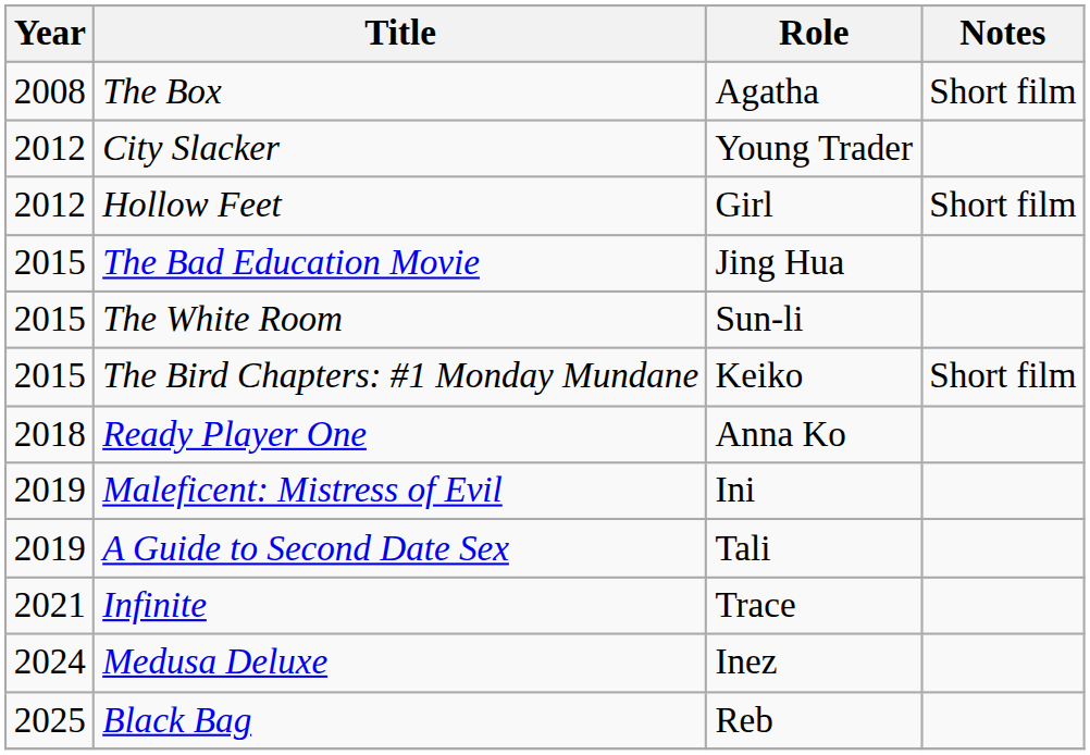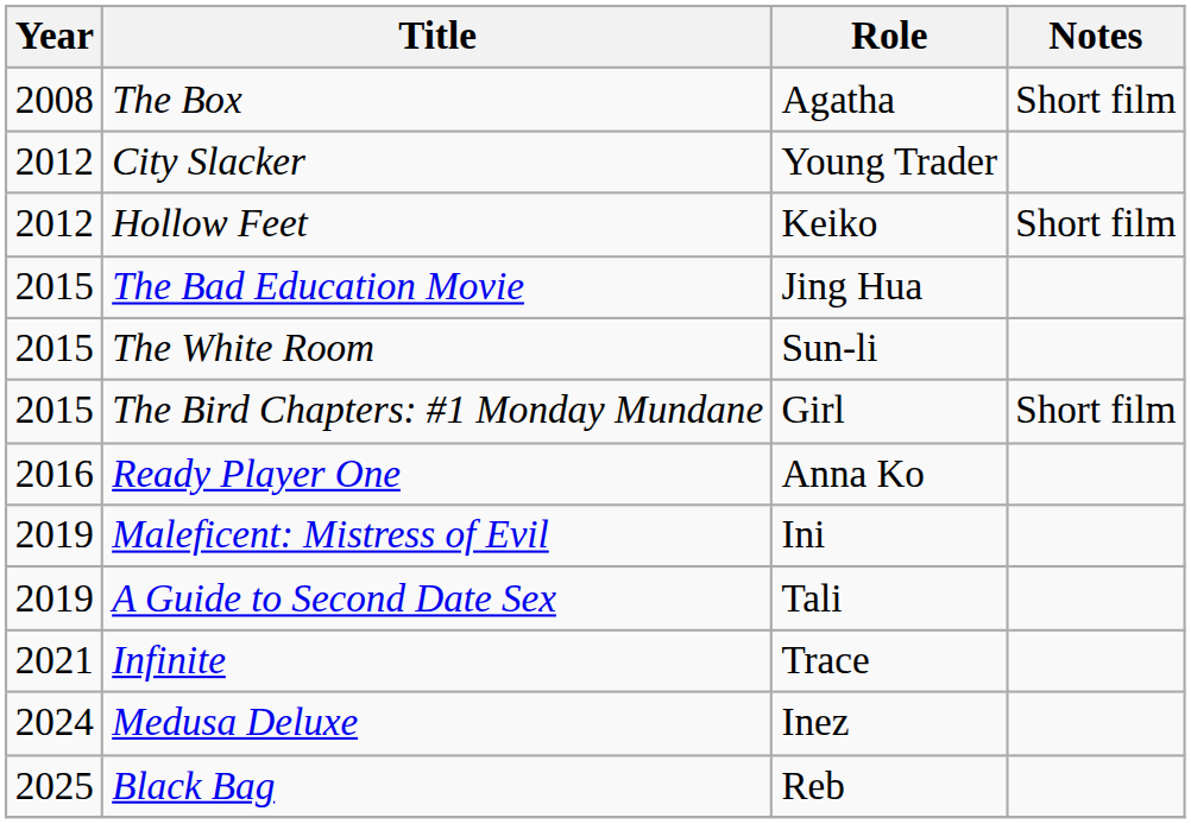 <table class="wikitable plainrowheaders sortable">
 <tr>
 <th scope="col">Year</th>
 <th scope="col">Title</th>
 <th scope="col">Role</th>
 <th scope="col" class="unsortable">Notes</th>
 </tr>
 <tr>
 <td>2008</td>
 <td><em>The Box</em></td>
 <td>Agatha</td>
 <td>Short film</td>
 </tr>
 <tr>
 <td>2012</td>
 <td><em>City Slacker</em></td>
 <td>Young Trader</td>
 <td></td>
 </tr>
 <tr>
 <td>2012</td>
 <td><em>Hollow Feet</em></td>
-<td>Girl</td>
+<td>Keiko</td>
 <td>Short film</td>
 </tr>
 <tr>
 <td>2015</td>
 <td><em><a href='#'>The Bad Education Movie</a></em></td>
 <td>Jing Hua</td>
 <td></td>
 </tr>
 <tr>
 <td>2015</td>
 <td><em>The White Room</em></td>
 <td>Sun-li</td>
 <td></td>
 </tr>
 <tr>
 <td>2015</td>
 <td><em>The Bird Chapters: #1 Monday Mundane</em></td>
-<td>Keiko</td>
+<td>Girl</td>
 <td>Short film</td>
 </tr>
 <tr>
-<td>2018</td>
+<td>2016</td>
 <td><em><a href='#'>Ready Player One</a></em></td>
 <td>Anna Ko</td>
 <td></td>
 </tr>
 <tr>
 <td>2019</td>
 <td><em><a href='#'>Maleficent: Mistress of Evil</a></em></td>
 <td>Ini</td>
 <td></td>
 </tr>
 <tr>
 <td>2019</td>
 <td><em><a href='#'>A Guide to Second Date Sex</a></em></td>
 <td>Tali</td>
 <td></td>
 </tr>
 <tr>
 <td>2021</td>
 <td><em><a href='#'>Infinite</a></em></td>
 <td>Trace</td>
 <td></td>
 </tr>
 <tr>
 <td>2024</td>
 <td><em><a href='#'>Medusa Deluxe</a></em></td>
 <td>Inez</td>
 <td></td>
 </tr>
 <tr>
 <td>2025</td>
 <td><em><a href='#'>Black Bag</a></em></td>
 <td>Reb</td>
 <td></td>
 </tr>
 <tr>
 </tr>
 </table>
